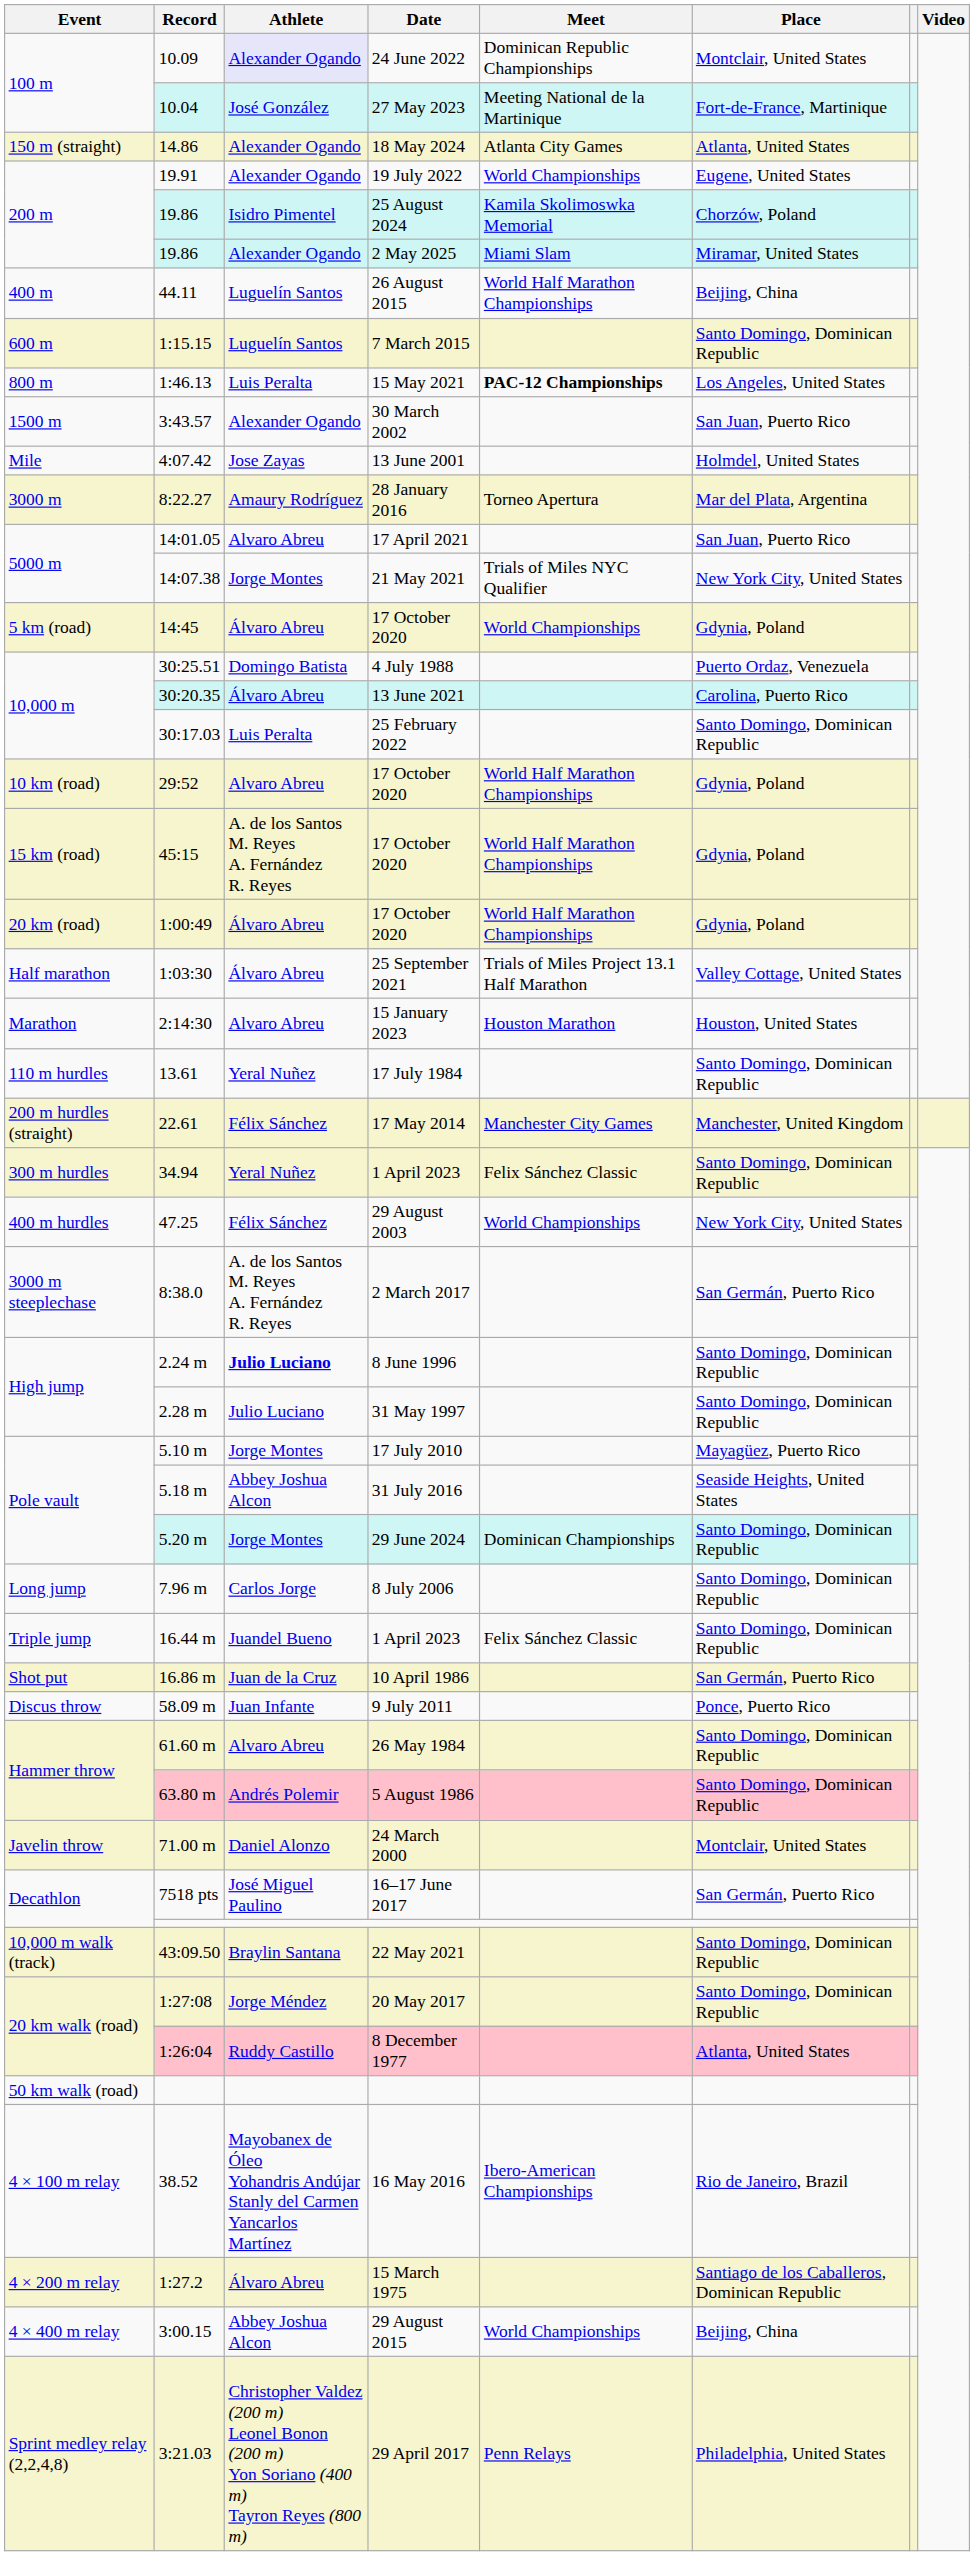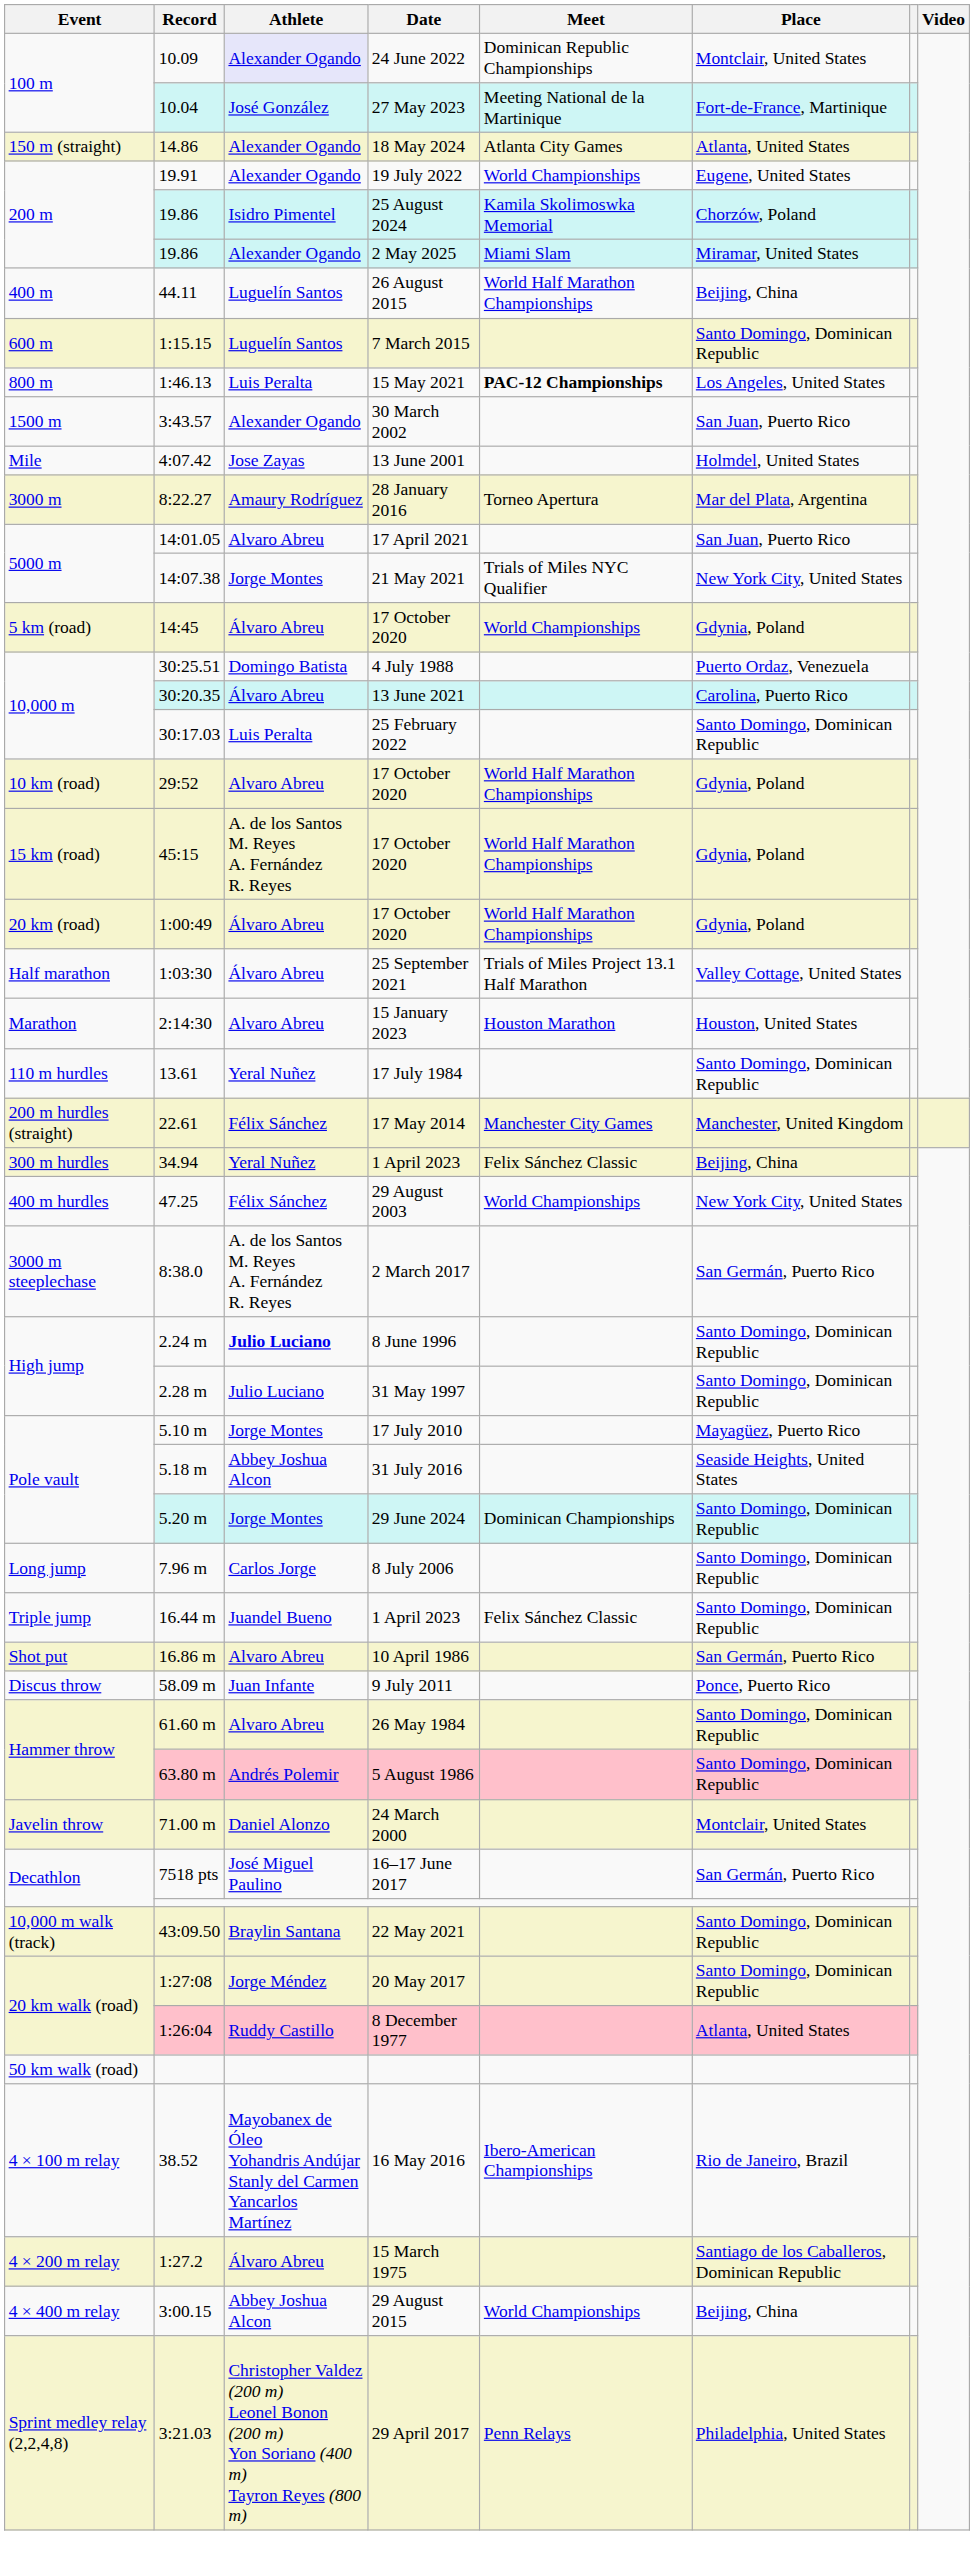 <table class="wikitable" style="font-size:95%; width: 95%;">
 <tr>
 <th>Event</th>
 <th>Record</th>
 <th>Athlete</th>
 <th>Date</th>
 <th>Meet</th>
 <th>Place</th>
 <th></th>
 <th>Video</th>
 </tr>
 <tr>
 <td rowspan=2><a href='#'>100 m</a></td>
 <td>10.09 </td>
 <td style="background: lavender;"><a href='#'>Alexander Ogando</a></td>
 <td>24 June 2022</td>
 <td>Dominican Republic Championships</td>
 <td><a href='#'>Montclair</a>, United States</td>
 <td></td>
 </tr>
 <tr bgcolor=#CEF6F5>
 <td>10.04 </td>
 <td><a href='#'>José González</a></td>
 <td>27 May 2023</td>
 <td>Meeting National de la Martinique</td>
 <td><a href='#'>Fort-de-France</a>, Martinique</td>
 <td></td>
 </tr>
 <tr style="background:#f6F5CE;">
 <td><a href='#'>150 m</a> (straight)</td>
 <td>14.86 </td>
 <td><a href='#'>Alexander Ogando</a></td>
 <td>18 May 2024</td>
 <td>Atlanta City Games</td>
 <td><a href='#'>Atlanta</a>, United States</td>
 <td></td>
 </tr>
 <tr>
 <td rowspan=3><a href='#'>200 m</a></td>
 <td>19.91 </td>
 <td><a href='#'>Alexander Ogando</a></td>
 <td>19 July 2022</td>
 <td><a href='#'>World Championships</a></td>
 <td><a href='#'>Eugene</a>, United States</td>
 <td></td>
 </tr>
 <tr bgcolor=#CEF6F5>
 <td>19.86 </td>
 <td><a href='#'>Isidro Pimentel</a></td>
 <td>25 August 2024</td>
 <td><a href='#'>Kamila Skolimoswka Memorial</a></td>
 <td><a href='#'>Chorzów</a>, Poland</td>
 <td></td>
 </tr>
 <tr bgcolor=#CEF6F5>
 <td>19.86 </td>
 <td><a href='#'>Alexander Ogando</a></td>
 <td>2 May 2025</td>
 <td><a href='#'>Miami Slam</a></td>
 <td><a href='#'>Miramar</a>, United States</td>
 <td></td>
 </tr>
 <tr>
 <td><a href='#'>400 m</a></td>
 <td>44.11</td>
 <td><a href='#'>Luguelín Santos</a></td>
 <td>26 August 2015</td>
 <td><a href='#'>World Half Marathon Championships</a></td>
 <td><a href='#'>Beijing</a>, China</td>
 <td></td>
 </tr>
 <tr style="background:#f6F5CE;">
 <td><a href='#'>600 m</a></td>
 <td>1:15.15</td>
 <td><a href='#'>Luguelín Santos</a></td>
 <td>7 March 2015</td>
 <td></td>
 <td><a href='#'>Santo Domingo</a>, Dominican Republic</td>
 <td></td>
 </tr>
 <tr>
 <td><a href='#'>800 m</a></td>
 <td>1:46.13</td>
 <td><a href='#'>Luis Peralta</a></td>
 <td>15 May 2021</td>
 <td><strong>PAC-12 Championships</strong></td>
 <td><a href='#'>Los Angeles</a>, United States</td>
 <td></td>
 </tr>
 <tr>
 <td><a href='#'>1500 m</a></td>
 <td>3:43.57</td>
 <td><a href='#'>Alexander Ogando</a></td>
 <td>30 March 2002</td>
 <td></td>
 <td><a href='#'>San Juan</a>, Puerto Rico</td>
 <td></td>
 </tr>
 <tr>
 <td><a href='#'>Mile</a></td>
 <td>4:07.42</td>
 <td><a href='#'>Jose Zayas</a></td>
 <td>13 June 2001</td>
 <td></td>
 <td><a href='#'>Holmdel</a>, United States</td>
 <td></td>
 </tr>
 <tr style="background:#f6F5CE;">
 <td><a href='#'>3000 m</a></td>
 <td>8:22.27</td>
 <td><a href='#'>Amaury Rodríguez</a></td>
 <td>28 January 2016</td>
 <td>Torneo Apertura</td>
 <td><a href='#'>Mar del Plata</a>, Argentina</td>
 <td></td>
 </tr>
 <tr>
 <td rowspan=2><a href='#'>5000 m</a></td>
 <td>14:01.05</td>
 <td><a href='#'>Alvaro Abreu</a></td>
 <td>17 April 2021</td>
 <td></td>
 <td><a href='#'>San Juan</a>, Puerto Rico</td>
 <td></td>
 </tr>
 <tr>
 <td>14:07.38</td>
 <td><a href='#'>Jorge Montes</a></td>
 <td>21 May 2021</td>
 <td>Trials of Miles NYC Qualifier</td>
 <td><a href='#'>New York City</a>, United States</td>
 <td></td>
 </tr>
 <tr style="background:#f6F5CE;">
 <td><a href='#'>5 km</a> (road)</td>
 <td>14:45</td>
 <td><a href='#'>Álvaro Abreu</a></td>
 <td>17 October 2020</td>
 <td><a href='#'>World Championships</a></td>
 <td><a href='#'>Gdynia</a>, Poland</td>
 <td></td>
 </tr>
 <tr>
 <td rowspan=3><a href='#'>10,000 m</a></td>
 <td>30:25.51</td>
 <td><a href='#'>Domingo Batista</a></td>
 <td>4 July 1988</td>
 <td></td>
 <td><a href='#'>Puerto Ordaz</a>, Venezuela</td>
 <td></td>
 </tr>
 <tr bgcolor=#CEF6F5>
 <td>30:20.35</td>
 <td><a href='#'>Álvaro Abreu</a></td>
 <td>13 June 2021</td>
 <td></td>
 <td><a href='#'>Carolina</a>, Puerto Rico</td>
 <td></td>
 </tr>
 <tr>
 <td>30:17.03</td>
 <td><a href='#'>Luis Peralta</a></td>
 <td>25 February 2022</td>
 <td></td>
 <td><a href='#'>Santo Domingo</a>, Dominican Republic</td>
 <td></td>
 </tr>
 <tr style="background:#f6F5CE;">
 <td><a href='#'>10 km</a> (road)</td>
 <td>29:52</td>
 <td><a href='#'>Alvaro Abreu</a></td>
 <td>17 October 2020</td>
 <td><a href='#'>World Half Marathon Championships</a></td>
 <td><a href='#'>Gdynia</a>, Poland</td>
 <td></td>
 </tr>
 <tr style="background:#f6F5CE;">
 <td><a href='#'>15 km</a> (road)</td>
 <td>45:15</td>
 <td>A. de los Santos<br>M. Reyes<br>A. Fernández<br>R. Reyes</td>
 <td>17 October 2020</td>
 <td><a href='#'>World Half Marathon Championships</a></td>
 <td><a href='#'>Gdynia</a>, Poland</td>
 <td></td>
 </tr>
 <tr style="background:#f6F5CE;">
 <td><a href='#'>20 km</a> (road)</td>
 <td>1:00:49</td>
 <td><a href='#'>Álvaro Abreu</a></td>
 <td>17 October 2020</td>
 <td><a href='#'>World Half Marathon Championships</a></td>
 <td><a href='#'>Gdynia</a>, Poland</td>
 <td></td>
 </tr>
 <tr>
 <td><a href='#'>Half marathon</a></td>
 <td>1:03:30</td>
 <td><a href='#'>Álvaro Abreu</a></td>
 <td>25 September 2021</td>
 <td>Trials of Miles Project 13.1 Half Marathon</td>
 <td><a href='#'>Valley Cottage</a>, United States</td>
 <td></td>
 </tr>
 <tr>
 <td><a href='#'>Marathon</a></td>
 <td>2:14:30</td>
 <td><a href='#'>Alvaro Abreu</a></td>
 <td>15 January 2023</td>
 <td><a href='#'>Houston Marathon</a></td>
 <td><a href='#'>Houston</a>, United States</td>
 <td></td>
 </tr>
 <tr>
 <td><a href='#'>110 m hurdles</a></td>
 <td>13.61 </td>
 <td><a href='#'>Yeral Nuñez</a></td>
 <td>17 July 1984</td>
 <td></td>
 <td><a href='#'>Santo Domingo</a>, Dominican Republic</td>
 <td></td>
 </tr>
 <tr style="background:#f6F5CE;">
 <td><a href='#'>200 m hurdles</a> (straight)</td>
 <td>22.61 </td>
 <td><a href='#'>Félix Sánchez</a></td>
 <td>17 May 2014</td>
 <td><a href='#'>Manchester City Games</a></td>
 <td><a href='#'>Manchester</a>, United Kingdom</td>
 <td></td>
 <td></td>
 </tr>
 <tr style="background:#f6F5CE;">
 <td><a href='#'>300 m hurdles</a></td>
 <td>34.94</td>
 <td><a href='#'>Yeral Nuñez</a></td>
 <td>1 April 2023</td>
 <td>Felix Sánchez Classic</td>
-<td><a href='#'>Santo Domingo</a>, Dominican Republic</td>
+<td><a href='#'>Beijing</a>, China</td>
 <td></td>
 </tr>
 <tr>
 <td><a href='#'>400 m hurdles</a></td>
 <td>47.25</td>
 <td><a href='#'>Félix Sánchez</a></td>
 <td>29 August 2003</td>
 <td><a href='#'>World Championships</a></td>
 <td><a href='#'>New York City</a>, United States</td>
 <td></td>
 </tr>
 <tr>
 <td><a href='#'>3000 m steeplechase</a></td>
 <td>8:38.0 </td>
 <td>A. de los Santos<br>M. Reyes<br>A. Fernández<br>R. Reyes</td>
 <td>2 March 2017</td>
 <td></td>
 <td><a href='#'>San Germán</a>, Puerto Rico</td>
 <td></td>
 </tr>
 <tr>
 <td rowspan=2><a href='#'>High jump</a></td>
 <td>2.24 m</td>
 <td><strong><a href='#'>Julio Luciano</a></strong></td>
 <td>8 June 1996</td>
 <td></td>
 <td><a href='#'>Santo Domingo</a>, Dominican Republic</td>
 <td></td>
 </tr>
 <tr>
 <td>2.28 m</td>
 <td><a href='#'>Julio Luciano</a></td>
 <td>31 May 1997</td>
 <td></td>
 <td><a href='#'>Santo Domingo</a>, Dominican Republic</td>
 <td></td>
 </tr>
 <tr>
 <td rowspan=3><a href='#'>Pole vault</a></td>
 <td>5.10 m</td>
 <td><a href='#'>Jorge Montes</a></td>
 <td>17 July 2010</td>
 <td></td>
 <td><a href='#'>Mayagüez</a>, Puerto Rico</td>
 <td></td>
 </tr>
 <tr>
 <td>5.18 m</td>
 <td><a href='#'>Abbey Joshua Alcon</a></td>
 <td>31 July 2016</td>
 <td></td>
 <td><a href='#'>Seaside Heights</a>, United States</td>
 <td></td>
 </tr>
 <tr bgcolor=#CEF6F5>
 <td>5.20 m</td>
 <td><a href='#'>Jorge Montes</a></td>
 <td>29 June 2024</td>
 <td>Dominican Championships</td>
 <td><a href='#'>Santo Domingo</a>, Dominican Republic</td>
 <td></td>
 </tr>
 <tr>
 <td><a href='#'>Long jump</a></td>
 <td>7.96 m </td>
 <td><a href='#'>Carlos Jorge</a></td>
 <td>8 July 2006</td>
 <td></td>
 <td><a href='#'>Santo Domingo</a>, Dominican Republic</td>
 <td></td>
 </tr>
 <tr>
 <td><a href='#'>Triple jump</a></td>
 <td>16.44 m </td>
 <td><a href='#'>Juandel Bueno</a></td>
 <td>1 April 2023</td>
 <td>Felix Sánchez Classic</td>
 <td><a href='#'>Santo Domingo</a>, Dominican Republic</td>
 <td></td>
 </tr>
 <tr style="background:#f6F5CE;">
 <td><a href='#'>Shot put</a></td>
 <td>16.86 m</td>
-<td><a href='#'>Juan de la Cruz</a></td>
+<td><a href='#'>Alvaro Abreu</a></td>
 <td>10 April 1986</td>
 <td></td>
 <td><a href='#'>San Germán</a>, Puerto Rico</td>
 <td></td>
 </tr>
 <tr>
 <td><a href='#'>Discus throw</a></td>
 <td>58.09 m</td>
 <td><a href='#'>Juan Infante</a></td>
 <td>9 July 2011</td>
 <td></td>
 <td><a href='#'>Ponce</a>, Puerto Rico</td>
 <td></td>
 </tr>
 <tr style="background:#f6F5CE;">
 <td rowspan=2><a href='#'>Hammer throw</a></td>
 <td>61.60 m</td>
 <td><a href='#'>Alvaro Abreu</a></td>
 <td>26 May 1984</td>
 <td></td>
 <td><a href='#'>Santo Domingo</a>, Dominican Republic</td>
 <td></td>
 </tr>
 <tr style="background:pink">
 <td>63.80 m</td>
 <td><a href='#'>Andrés Polemir</a></td>
 <td>5 August 1986</td>
 <td></td>
 <td><a href='#'>Santo Domingo</a>, Dominican Republic</td>
 <td></td>
 </tr>
 <tr style="background:#f6F5CE;">
 <td><a href='#'>Javelin throw</a></td>
 <td>71.00 m</td>
 <td><a href='#'>Daniel Alonzo</a></td>
 <td>24 March 2000</td>
 <td></td>
 <td><a href='#'>Montclair</a>, United States</td>
 <td></td>
 </tr>
 <tr>
 <td rowspan=2><a href='#'>Decathlon</a></td>
 <td>7518 pts</td>
 <td><a href='#'>José Miguel Paulino</a></td>
 <td>16–17 June 2017</td>
 <td></td>
 <td><a href='#'>San Germán</a>, Puerto Rico</td>
 <td></td>
 </tr>
 <tr>
 <td colspan=5></td>
 <td></td>
 </tr>
 <tr style="background:#f6F5CE;">
 <td><a href='#'>10,000 m walk</a> (track)</td>
 <td>43:09.50</td>
 <td><a href='#'>Braylin Santana</a></td>
 <td>22 May 2021</td>
 <td></td>
 <td><a href='#'>Santo Domingo</a>, Dominican Republic</td>
 <td></td>
 </tr>
 <tr style="background:#f6F5CE;">
 <td rowspan=2><a href='#'>20 km walk</a> (road)</td>
 <td>1:27:08</td>
 <td><a href='#'>Jorge Méndez</a></td>
 <td>20 May 2017</td>
 <td></td>
 <td><a href='#'>Santo Domingo</a>, Dominican Republic</td>
 <td></td>
 </tr>
 <tr style="background:pink">
 <td>1:26:04</td>
 <td><a href='#'>Ruddy Castillo</a></td>
 <td>8 December 1977</td>
 <td></td>
 <td><a href='#'>Atlanta</a>, United States</td>
 <td></td>
 </tr>
 <tr>
 <td><a href='#'>50 km walk</a> (road)</td>
 <td></td>
 <td></td>
 <td></td>
 <td></td>
 <td></td>
 <td></td>
 </tr>
 <tr>
 <td><a href='#'>4 × 100 m relay</a></td>
 <td>38.52</td>
 <td><br><a href='#'>Mayobanex de Óleo</a><br><a href='#'>Yohandris Andújar</a><br><a href='#'>Stanly del Carmen</a><br><a href='#'>Yancarlos Martínez</a></td>
 <td>16 May 2016</td>
 <td><a href='#'>Ibero-American Championships</a></td>
 <td><a href='#'>Rio de Janeiro</a>, Brazil</td>
 <td></td>
 </tr>
 <tr style="background:#f6F5CE;">
 <td><a href='#'>4 × 200 m relay</a></td>
 <td>1:27.2 </td>
 <td><a href='#'>Álvaro Abreu</a></td>
 <td>15 March 1975</td>
 <td></td>
 <td><a href='#'>Santiago de los Caballeros</a>, Dominican Republic</td>
 <td></td>
 </tr>
 <tr>
 <td><a href='#'>4 × 400 m relay</a></td>
 <td>3:00.15</td>
 <td><a href='#'>Abbey Joshua Alcon</a></td>
 <td>29 August 2015</td>
 <td><a href='#'>World Championships</a></td>
 <td><a href='#'>Beijing</a>, China</td>
 <td></td>
 </tr>
 <tr style="background:#f6F5CE;">
 <td><a href='#'>Sprint medley relay</a> (2,2,4,8)</td>
 <td>3:21.03</td>
 <td><br><a href='#'>Christopher Valdez</a> <em>(200 m)</em><br><a href='#'>Leonel Bonon</a> <em>(200 m)</em><br><a href='#'>Yon Soriano</a> <em>(400 m)</em><br><a href='#'>Tayron Reyes</a> <em>(800 m)</em></td>
 <td>29 April 2017</td>
 <td><a href='#'>Penn Relays</a></td>
 <td><a href='#'>Philadelphia</a>, United States</td>
 <td></td>
 </tr>
 </table>
